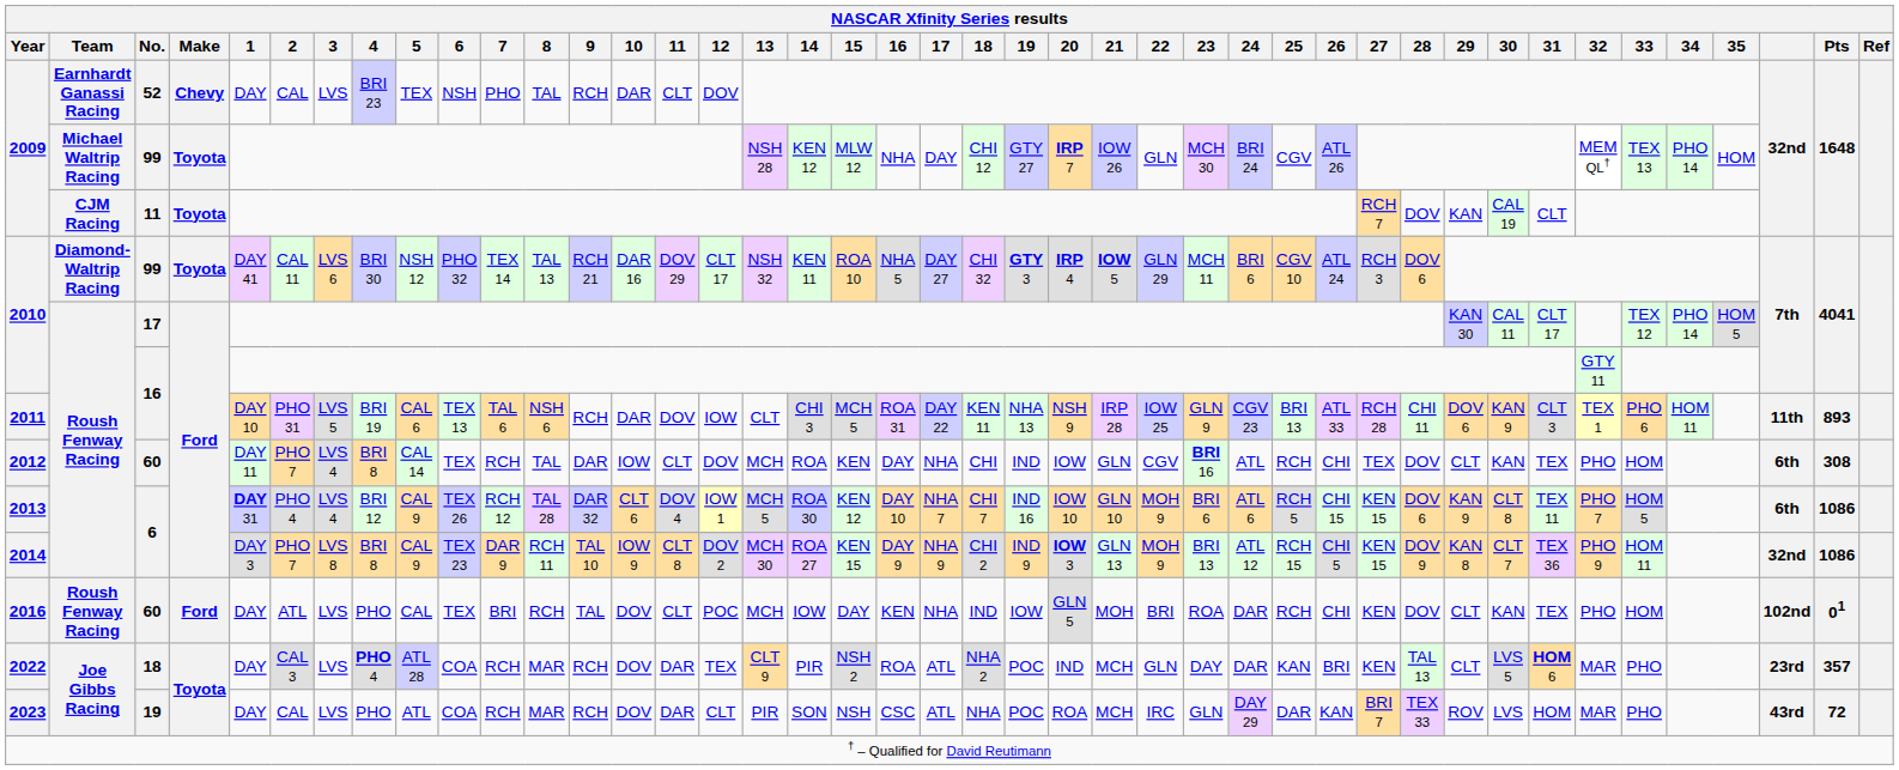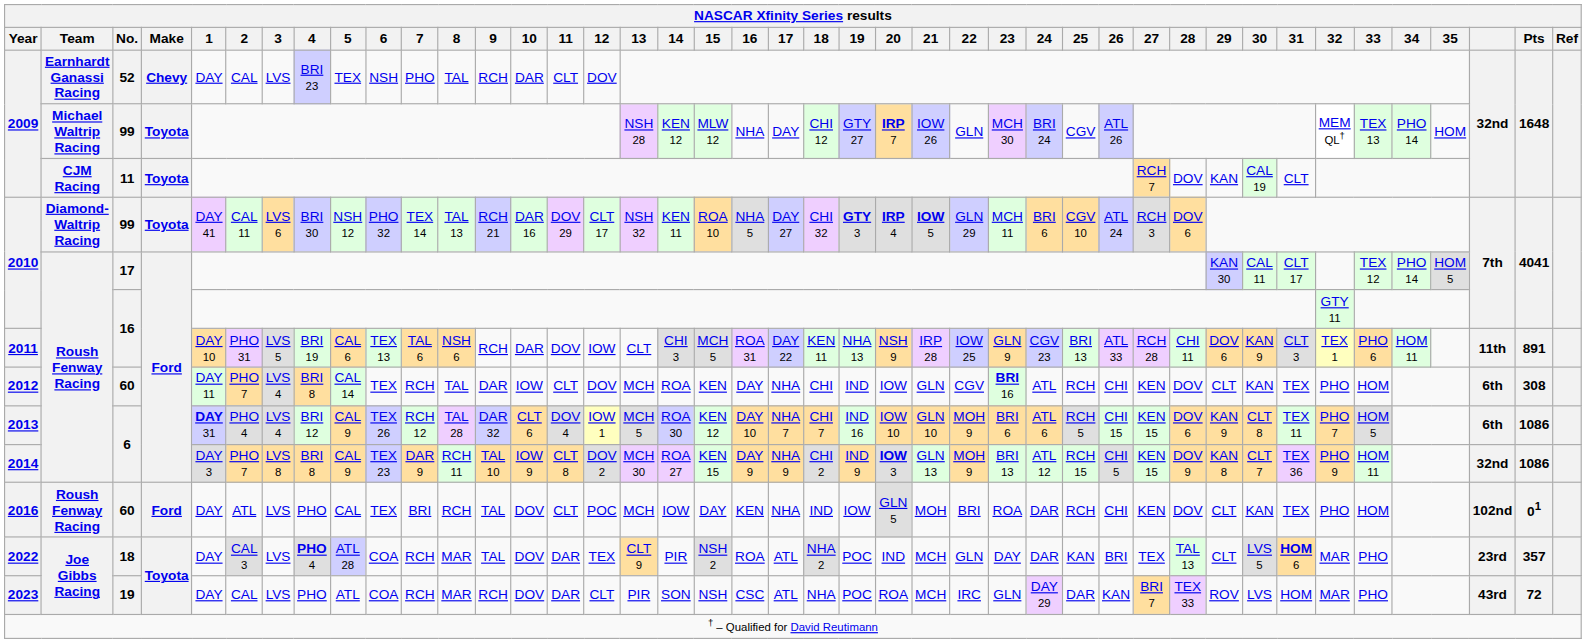 <table class="wikitable" style="text-align:center; font-size:75%">
 <tr>
 <th colspan=42><a href='#'>NASCAR Xfinity Series</a> results</th>
 </tr>
 <tr>
 <th>Year</th>
 <th>Team</th>
 <th>No.</th>
 <th>Make</th>
 <th>1</th>
 <th>2</th>
 <th>3</th>
 <th>4</th>
 <th>5</th>
 <th>6</th>
 <th>7</th>
 <th>8</th>
 <th>9</th>
 <th>10</th>
 <th>11</th>
 <th>12</th>
 <th>13</th>
 <th>14</th>
 <th>15</th>
 <th>16</th>
 <th>17</th>
 <th>18</th>
 <th>19</th>
 <th>20</th>
 <th>21</th>
 <th>22</th>
 <th>23</th>
 <th>24</th>
 <th>25</th>
 <th>26</th>
 <th>27</th>
 <th>28</th>
 <th>29</th>
 <th>30</th>
 <th>31</th>
 <th>32</th>
 <th>33</th>
 <th>34</th>
 <th>35</th>
 <th></th>
 <th>Pts</th>
 <th>Ref</th>
 </tr>
 <tr>
 <th rowspan=3><a href='#'>2009</a></th>
 <th><a href='#'>Earnhardt Ganassi Racing</a></th>
 <th>52</th>
 <th><a href='#'>Chevy</a></th>
 <td><a href='#'>DAY</a></td>
 <td><a href='#'>CAL</a></td>
 <td><a href='#'>LVS</a></td>
 <td style="background:#CFCFFF;"><a href='#'>BRI</a><br><small>23</small></td>
 <td><a href='#'>TEX</a></td>
 <td><a href='#'>NSH</a></td>
 <td><a href='#'>PHO</a></td>
 <td><a href='#'>TAL</a></td>
 <td><a href='#'>RCH</a></td>
 <td><a href='#'>DAR</a></td>
 <td><a href='#'>CLT</a></td>
 <td><a href='#'>DOV</a></td>
 <td colspan=23></td>
 <th rowspan=3>32nd</th>
 <th rowspan=3>1648</th>
 <th rowspan=3></th>
 </tr>
 <tr>
 <th><a href='#'>Michael Waltrip Racing</a></th>
 <th>99</th>
 <th><a href='#'>Toyota</a></th>
 <td colspan=12></td>
 <td style="background:#EFCFFF;"><a href='#'>NSH</a><br><small>28</small></td>
 <td style="background:#DFFFDF;"><a href='#'>KEN</a><br><small>12</small></td>
 <td style="background:#DFFFDF;"><a href='#'>MLW</a><br><small>12</small></td>
 <td><a href='#'>NHA</a></td>
 <td><a href='#'>DAY</a></td>
 <td style="background:#DFFFDF;"><a href='#'>CHI</a><br><small>12</small></td>
 <td style="background:#CFCFFF;"><a href='#'>GTY</a><br><small>27</small></td>
 <td style="background:#FFDF9F;"><strong><a href='#'>IRP</a></strong><br><small>7</small></td>
 <td style="background:#CFCFFF;"><a href='#'>IOW</a><br><small>26</small></td>
 <td><a href='#'>GLN</a></td>
 <td style="background:#EFCFFF;"><a href='#'>MCH</a><br><small>30</small></td>
 <td style="background:#CFCFFF;"><a href='#'>BRI</a><br><small>24</small></td>
 <td><a href='#'>CGV</a></td>
 <td style="background:#CFCFFF;"><a href='#'>ATL</a><br><small>26</small></td>
 <td colspan=5></td>
 <td style="background:#FFFFFF;"><a href='#'>MEM</a><br><small>QL<sup>†</sup></small></td>
 <td style="background:#DFFFDF;"><a href='#'>TEX</a><br><small>13</small></td>
 <td style="background:#DFFFDF;"><a href='#'>PHO</a><br><small>14</small></td>
 <td><a href='#'>HOM</a></td>
 </tr>
 <tr>
 <th><a href='#'>CJM Racing</a></th>
 <th>11</th>
 <th><a href='#'>Toyota</a></th>
 <td colspan=26></td>
 <td style="background:#FFDF9F;"><a href='#'>RCH</a><br><small>7</small></td>
 <td><a href='#'>DOV</a></td>
 <td><a href='#'>KAN</a></td>
 <td style="background:#DFFFDF;"><a href='#'>CAL</a><br><small>19</small></td>
 <td><a href='#'>CLT</a></td>
 <td colspan=4></td>
 </tr>
 <tr>
 <th rowspan=3><a href='#'>2010</a></th>
 <th><a href='#'>Diamond-Waltrip Racing</a></th>
 <th>99</th>
 <th><a href='#'>Toyota</a></th>
 <td style="background:#EFCFFF;"><a href='#'>DAY</a><br><small>41</small></td>
 <td style="background:#DFFFDF;"><a href='#'>CAL</a><br><small>11</small></td>
 <td style="background:#FFDF9F;"><a href='#'>LVS</a><br><small>6</small></td>
 <td style="background:#CFCFFF;"><a href='#'>BRI</a><br><small>30</small></td>
 <td style="background:#DFFFDF;"><a href='#'>NSH</a><br><small>12</small></td>
 <td style="background:#CFCFFF;"><a href='#'>PHO</a><br><small>32</small></td>
 <td style="background:#DFFFDF;"><a href='#'>TEX</a><br><small>14</small></td>
 <td style="background:#DFFFDF;"><a href='#'>TAL</a><br><small>13</small></td>
 <td style="background:#CFCFFF;"><a href='#'>RCH</a><br><small>21</small></td>
 <td style="background:#DFFFDF;"><a href='#'>DAR</a><br><small>16</small></td>
 <td style="background:#EFCFFF;"><a href='#'>DOV</a><br><small>29</small></td>
 <td style="background:#DFFFDF;"><a href='#'>CLT</a><br><small>17</small></td>
 <td style="background:#EFCFFF;"><a href='#'>NSH</a><br><small>32</small></td>
 <td style="background:#DFFFDF;"><a href='#'>KEN</a><br><small>11</small></td>
 <td style="background:#FFDF9F;"><a href='#'>ROA</a><br><small>10</small></td>
 <td style="background:#DFDFDF;"><a href='#'>NHA</a><br><small>5</small></td>
 <td style="background:#CFCFFF;"><a href='#'>DAY</a><br><small>27</small></td>
 <td style="background:#EFCFFF;"><a href='#'>CHI</a><br><small>32</small></td>
 <td style="background:#DFDFDF;"><strong><a href='#'>GTY</a></strong><br><small>3</small></td>
 <td style="background:#DFDFDF;"><strong><a href='#'>IRP</a></strong><br><small>4</small></td>
 <td style="background:#DFDFDF;"><strong><a href='#'>IOW</a></strong><br><small>5</small></td>
 <td style="background:#CFCFFF;"><a href='#'>GLN</a><br><small>29</small></td>
 <td style="background:#DFFFDF;"><a href='#'>MCH</a><br><small>11</small></td>
 <td style="background:#FFDF9F;"><a href='#'>BRI</a><br><small>6</small></td>
 <td style="background:#FFDF9F;"><a href='#'>CGV</a><br><small>10</small></td>
 <td style="background:#CFCFFF;"><a href='#'>ATL</a><br><small>24</small></td>
 <td style="background:#DFDFDF;"><a href='#'>RCH</a><br><small>3</small></td>
 <td style="background:#FFDF9F;"><a href='#'>DOV</a><br><small>6</small></td>
 <td colspan=7></td>
 <th rowspan=3>7th</th>
 <th rowspan=3>4041</th>
 <th rowspan=3></th>
 </tr>
 <tr>
 <th rowspan=6><a href='#'>Roush Fenway Racing</a></th>
 <th>17</th>
 <th rowspan=6><a href='#'>Ford</a></th>
 <td colspan=28></td>
 <td style="background:#CFCFFF;"><a href='#'>KAN</a><br><small>30</small></td>
 <td style="background:#DFFFDF;"><a href='#'>CAL</a><br><small>11</small></td>
 <td style="background:#DFFFDF;"><a href='#'>CLT</a><br><small>17</small></td>
 <td></td>
 <td style="background:#DFFFDF;"><a href='#'>TEX</a><br><small>12</small></td>
 <td style="background:#DFFFDF;"><a href='#'>PHO</a><br><small>14</small></td>
 <td style="background:#DFDFDF;"><a href='#'>HOM</a><br><small>5</small></td>
 </tr>
 <tr>
 <th rowspan=2>16</th>
 <td colspan=31></td>
 <td style="background:#DFFFDF;"><a href='#'>GTY</a><br><small>11</small></td>
 <td colspan=3></td>
 </tr>
 <tr>
 <th><a href='#'>2011</a></th>
 <td style="background:#FFDF9F;"><a href='#'>DAY</a><br><small>10</small></td>
 <td style="background:#EFCFFF;"><a href='#'>PHO</a><br><small>31</small></td>
 <td style="background:#DFDFDF;"><a href='#'>LVS</a><br><small>5</small></td>
 <td style="background:#DFFFDF;"><a href='#'>BRI</a><br><small>19</small></td>
 <td style="background:#FFDF9F;"><a href='#'>CAL</a><br><small>6</small></td>
 <td style="background:#DFFFDF;"><a href='#'>TEX</a><br><small>13</small></td>
 <td style="background:#FFDF9F;"><a href='#'>TAL</a><br><small>6</small></td>
 <td style="background:#FFDF9F;"><a href='#'>NSH</a><br><small>6</small></td>
 <td><a href='#'>RCH</a></td>
 <td><a href='#'>DAR</a></td>
 <td><a href='#'>DOV</a></td>
 <td><a href='#'>IOW</a></td>
 <td><a href='#'>CLT</a></td>
 <td style="background:#DFDFDF;"><a href='#'>CHI</a><br><small>3</small></td>
 <td style="background:#DFDFDF;"><a href='#'>MCH</a><br><small>5</small></td>
 <td style="background:#EFCFFF;"><a href='#'>ROA</a><br><small>31</small></td>
 <td style="background:#CFCFFF;"><a href='#'>DAY</a><br><small>22</small></td>
 <td style="background:#DFFFDF;"><a href='#'>KEN</a><br><small>11</small></td>
 <td style="background:#DFFFDF;"><a href='#'>NHA</a><br><small>13</small></td>
 <td style="background:#FFDF9F;"><a href='#'>NSH</a><br><small>9</small></td>
 <td style="background:#EFCFFF;"><a href='#'>IRP</a><br><small>28</small></td>
 <td style="background:#CFCFFF;"><a href='#'>IOW</a><br><small>25</small></td>
 <td style="background:#FFDF9F;"><a href='#'>GLN</a><br><small>9</small></td>
 <td style="background:#CFCFFF;"><a href='#'>CGV</a><br><small>23</small></td>
 <td style="background:#DFFFDF;"><a href='#'>BRI</a><br><small>13</small></td>
 <td style="background:#EFCFFF;"><a href='#'>ATL</a><br><small>33</small></td>
 <td style="background:#EFCFFF;"><a href='#'>RCH</a><br><small>28</small></td>
 <td style="background:#DFFFDF;"><a href='#'>CHI</a><br><small>11</small></td>
 <td style="background:#FFDF9F;"><a href='#'>DOV</a><br><small>6</small></td>
 <td style="background:#FFDF9F;"><a href='#'>KAN</a><br><small>9</small></td>
 <td style="background:#DFDFDF;"><a href='#'>CLT</a><br><small>3</small></td>
 <td style="background:#FFFFBF;"><a href='#'>TEX</a><br><small>1</small></td>
 <td style="background:#FFDF9F;"><a href='#'>PHO</a><br><small>6</small></td>
 <td style="background:#DFFFDF;"><a href='#'>HOM</a><br><small>11</small></td>
 <td></td>
 <th>11th</th>
-<th>893</th>
+<th>891</th>
 <th></th>
 </tr>
 <tr>
 <th><a href='#'>2012</a></th>
 <th>60</th>
 <td style="background:#DFFFDF;"><a href='#'>DAY</a><br><small>11</small></td>
 <td style="background:#FFDF9F;"><a href='#'>PHO</a><br><small>7</small></td>
 <td style="background:#DFDFDF;"><a href='#'>LVS</a><br><small>4</small></td>
 <td style="background:#FFDF9F;"><a href='#'>BRI</a><br><small>8</small></td>
 <td style="background:#DFFFDF;"><a href='#'>CAL</a><br><small>14</small></td>
 <td><a href='#'>TEX</a></td>
 <td><a href='#'>RCH</a></td>
 <td><a href='#'>TAL</a></td>
 <td><a href='#'>DAR</a></td>
 <td><a href='#'>IOW</a></td>
 <td><a href='#'>CLT</a></td>
 <td><a href='#'>DOV</a></td>
 <td><a href='#'>MCH</a></td>
 <td><a href='#'>ROA</a></td>
 <td><a href='#'>KEN</a></td>
 <td><a href='#'>DAY</a></td>
 <td><a href='#'>NHA</a></td>
 <td><a href='#'>CHI</a></td>
 <td><a href='#'>IND</a></td>
 <td><a href='#'>IOW</a></td>
 <td><a href='#'>GLN</a></td>
 <td><a href='#'>CGV</a></td>
 <td style="background:#DFFFDF;"><strong><a href='#'>BRI</a></strong><br><small>16</small></td>
 <td><a href='#'>ATL</a></td>
 <td><a href='#'>RCH</a></td>
 <td><a href='#'>CHI</a></td>
-<td><a href='#'>TEX</a></td>
+<td><a href='#'>KEN</a></td>
 <td><a href='#'>DOV</a></td>
 <td><a href='#'>CLT</a></td>
 <td><a href='#'>KAN</a></td>
 <td><a href='#'>TEX</a></td>
 <td><a href='#'>PHO</a></td>
 <td><a href='#'>HOM</a></td>
 <td colspan=2></td>
 <th>6th</th>
 <th>308</th>
 <th></th>
 </tr>
 <tr>
 <th><a href='#'>2013</a></th>
 <th rowspan=2>6</th>
 <td style="background:#CFCFFF;"><strong><a href='#'>DAY</a></strong><br><small>31</small></td>
 <td style="background:#DFDFDF;"><a href='#'>PHO</a><br><small>4</small></td>
 <td style="background:#DFDFDF;"><a href='#'>LVS</a><br><small>4</small></td>
 <td style="background:#DFFFDF;"><a href='#'>BRI</a><br><small>12</small></td>
 <td style="background:#FFDF9F;"><a href='#'>CAL</a><br><small>9</small></td>
 <td style="background:#CFCFFF;"><a href='#'>TEX</a><br><small>26</small></td>
 <td style="background:#DFFFDF;"><a href='#'>RCH</a><br><small>12</small></td>
 <td style="background:#EFCFFF;"><a href='#'>TAL</a><br><small>28</small></td>
 <td style="background:#CFCFFF;"><a href='#'>DAR</a><br><small>32</small></td>
 <td style="background:#FFDF9F;"><a href='#'>CLT</a><br><small>6</small></td>
 <td style="background:#DFDFDF;"><a href='#'>DOV</a><br><small>4</small></td>
 <td style="background:#FFFFBF;"><a href='#'>IOW</a><br><small>1</small></td>
 <td style="background:#DFDFDF;"><a href='#'>MCH</a><br><small>5</small></td>
 <td style="background:#CFCFFF;"><a href='#'>ROA</a><br><small>30</small></td>
 <td style="background:#DFFFDF;"><a href='#'>KEN</a><br><small>12</small></td>
 <td style="background:#FFDF9F;"><a href='#'>DAY</a><br><small>10</small></td>
 <td style="background:#FFDF9F;"><a href='#'>NHA</a><br><small>7</small></td>
 <td style="background:#FFDF9F;"><a href='#'>CHI</a><br><small>7</small></td>
 <td style="background:#DFFFDF;"><a href='#'>IND</a><br><small>16</small></td>
 <td style="background:#FFDF9F;"><a href='#'>IOW</a><br><small>10</small></td>
 <td style="background:#FFDF9F;"><a href='#'>GLN</a><br><small>10</small></td>
 <td style="background:#FFDF9F;"><a href='#'>MOH</a><br><small>9</small></td>
 <td style="background:#FFDF9F;"><a href='#'>BRI</a><br><small>6</small></td>
 <td style="background:#FFDF9F;"><a href='#'>ATL</a><br><small>6</small></td>
 <td style="background:#DFDFDF;"><a href='#'>RCH</a><br><small>5</small></td>
 <td style="background:#DFFFDF;"><a href='#'>CHI</a><br><small>15</small></td>
 <td style="background:#DFFFDF;"><a href='#'>KEN</a><br><small>15</small></td>
 <td style="background:#FFDF9F;"><a href='#'>DOV</a><br><small>6</small></td>
 <td style="background:#FFDF9F;"><a href='#'>KAN</a><br><small>9</small></td>
 <td style="background:#FFDF9F;"><a href='#'>CLT</a><br><small>8</small></td>
 <td style="background:#DFFFDF;"><a href='#'>TEX</a><br><small>11</small></td>
 <td style="background:#FFDF9F;"><a href='#'>PHO</a><br><small>7</small></td>
 <td style="background:#DFDFDF;"><a href='#'>HOM</a><br><small>5</small></td>
 <td colspan=2></td>
 <th>6th</th>
 <th>1086</th>
 <th></th>
 </tr>
 <tr>
 <th><a href='#'>2014</a></th>
 <td style="background:#DFDFDF;"><a href='#'>DAY</a><br><small>3</small></td>
 <td style="background:#FFDF9F;"><a href='#'>PHO</a><br><small>7</small></td>
 <td style="background:#FFDF9F;"><a href='#'>LVS</a><br><small>8</small></td>
 <td style="background:#FFDF9F;"><a href='#'>BRI</a><br><small>8</small></td>
 <td style="background:#FFDF9F;"><a href='#'>CAL</a><br><small>9</small></td>
 <td style="background:#CFCFFF;"><a href='#'>TEX</a><br><small>23</small></td>
 <td style="background:#FFDF9F;"><a href='#'>DAR</a><br><small>9</small></td>
 <td style="background:#DFFFDF;"><a href='#'>RCH</a><br><small>11</small></td>
 <td style="background:#FFDF9F;"><a href='#'>TAL</a><br><small>10</small></td>
 <td style="background:#FFDF9F;"><a href='#'>IOW</a><br><small>9</small></td>
 <td style="background:#FFDF9F;"><a href='#'>CLT</a><br><small>8</small></td>
 <td style="background:#DFDFDF;"><a href='#'>DOV</a><br><small>2</small></td>
 <td style="background:#EFCFFF;"><a href='#'>MCH</a><br><small>30</small></td>
 <td style="background:#EFCFFF;"><a href='#'>ROA</a><br><small>27</small></td>
 <td style="background:#DFFFDF;"><a href='#'>KEN</a><br><small>15</small></td>
 <td style="background:#FFDF9F;"><a href='#'>DAY</a><br><small>9</small></td>
 <td style="background:#FFDF9F;"><a href='#'>NHA</a><br><small>9</small></td>
 <td style="background:#DFDFDF;"><a href='#'>CHI</a><br><small>2</small></td>
 <td style="background:#FFDF9F;"><a href='#'>IND</a><br><small>9</small></td>
 <td style="background:#DFDFDF;"><strong><a href='#'>IOW</a></strong><br><small>3</small></td>
 <td style="background:#DFFFDF;"><a href='#'>GLN</a><br><small>13</small></td>
 <td style="background:#FFDF9F;"><a href='#'>MOH</a><br><small>9</small></td>
 <td style="background:#DFFFDF;"><a href='#'>BRI</a><br><small>13</small></td>
 <td style="background:#DFFFDF;"><a href='#'>ATL</a><br><small>12</small></td>
 <td style="background:#DFFFDF;"><a href='#'>RCH</a><br><small>15</small></td>
 <td style="background:#DFDFDF;"><a href='#'>CHI</a><br><small>5</small></td>
 <td style="background:#DFFFDF;"><a href='#'>KEN</a><br><small>15</small></td>
 <td style="background:#FFDF9F;"><a href='#'>DOV</a><br><small>9</small></td>
 <td style="background:#FFDF9F;"><a href='#'>KAN</a><br><small>8</small></td>
 <td style="background:#FFDF9F;"><a href='#'>CLT</a><br><small>7</small></td>
 <td style="background:#EFCFFF;"><a href='#'>TEX</a><br><small>36</small></td>
 <td style="background:#FFDF9F;"><a href='#'>PHO</a><br><small>9</small></td>
 <td style="background:#DFFFDF;"><a href='#'>HOM</a><br><small>11</small></td>
 <td colspan=2></td>
 <th>32nd</th>
 <th>1086</th>
 <th></th>
 </tr>
 <tr>
 <th><a href='#'>2016</a></th>
 <th><a href='#'>Roush Fenway Racing</a></th>
 <th>60</th>
 <th><a href='#'>Ford</a></th>
 <td><a href='#'>DAY</a></td>
 <td><a href='#'>ATL</a></td>
 <td><a href='#'>LVS</a></td>
 <td><a href='#'>PHO</a></td>
 <td><a href='#'>CAL</a></td>
 <td><a href='#'>TEX</a></td>
 <td><a href='#'>BRI</a></td>
 <td><a href='#'>RCH</a></td>
 <td><a href='#'>TAL</a></td>
 <td><a href='#'>DOV</a></td>
 <td><a href='#'>CLT</a></td>
 <td><a href='#'>POC</a></td>
 <td><a href='#'>MCH</a></td>
 <td><a href='#'>IOW</a></td>
 <td><a href='#'>DAY</a></td>
 <td><a href='#'>KEN</a></td>
 <td><a href='#'>NHA</a></td>
 <td><a href='#'>IND</a></td>
 <td><a href='#'>IOW</a></td>
 <td style="background:#DFDFDF;"><a href='#'>GLN</a><br><small>5</small></td>
 <td><a href='#'>MOH</a></td>
 <td><a href='#'>BRI</a></td>
 <td><a href='#'>ROA</a></td>
 <td><a href='#'>DAR</a></td>
 <td><a href='#'>RCH</a></td>
 <td><a href='#'>CHI</a></td>
 <td><a href='#'>KEN</a></td>
 <td><a href='#'>DOV</a></td>
 <td><a href='#'>CLT</a></td>
 <td><a href='#'>KAN</a></td>
 <td><a href='#'>TEX</a></td>
 <td><a href='#'>PHO</a></td>
 <td><a href='#'>HOM</a></td>
 <td colspan=2></td>
 <th>102nd</th>
 <th>0<sup>1</sup></th>
 <th></th>
 </tr>
 <tr>
 <th><a href='#'>2022</a></th>
 <th rowspan=2><a href='#'>Joe Gibbs Racing</a></th>
 <th>18</th>
 <th rowspan=2><a href='#'>Toyota</a></th>
 <td><a href='#'>DAY</a></td>
 <td style="background:#DFDFDF;"><a href='#'>CAL</a><br><small>3</small></td>
 <td><a href='#'>LVS</a></td>
 <td style="background:#DFDFDF;"><strong><a href='#'>PHO</a></strong><br><small>4</small></td>
 <td style="background:#CFCFFF;"><a href='#'>ATL</a><br><small>28</small></td>
 <td><a href='#'>COA</a></td>
 <td><a href='#'>RCH</a></td>
 <td><a href='#'>MAR</a></td>
-<td><a href='#'>RCH</a></td>
+<td><a href='#'>TAL</a></td>
 <td><a href='#'>DOV</a></td>
 <td><a href='#'>DAR</a></td>
 <td><a href='#'>TEX</a></td>
 <td style="background:#FFDF9F;"><a href='#'>CLT</a><br><small>9</small></td>
 <td><a href='#'>PIR</a></td>
 <td style="background:#DFDFDF;"><a href='#'>NSH</a><br><small>2</small></td>
 <td><a href='#'>ROA</a></td>
 <td><a href='#'>ATL</a></td>
 <td style="background:#DFDFDF;"><a href='#'>NHA</a><br><small>2</small></td>
 <td><a href='#'>POC</a></td>
 <td><a href='#'>IND</a></td>
 <td><a href='#'>MCH</a></td>
 <td><a href='#'>GLN</a></td>
 <td><a href='#'>DAY</a></td>
 <td><a href='#'>DAR</a></td>
 <td><a href='#'>KAN</a></td>
 <td><a href='#'>BRI</a></td>
-<td><a href='#'>KEN</a></td>
+<td><a href='#'>TEX</a></td>
 <td style="background:#DFFFDF;"><a href='#'>TAL</a><br><small>13</small></td>
 <td><a href='#'>CLT</a></td>
 <td style="background:#DFDFDF;"><a href='#'>LVS</a><br><small>5</small></td>
 <td style="background:#FFDF9F;"><strong><a href='#'>HOM</a></strong><br><small>6</small></td>
 <td><a href='#'>MAR</a></td>
 <td><a href='#'>PHO</a></td>
 <td colspan=2></td>
 <th>23rd</th>
 <th>357</th>
 <th></th>
 </tr>
 <tr>
 <th><a href='#'>2023</a></th>
 <th>19</th>
 <td><a href='#'>DAY</a></td>
 <td><a href='#'>CAL</a></td>
 <td><a href='#'>LVS</a></td>
 <td><a href='#'>PHO</a></td>
 <td><a href='#'>ATL</a></td>
 <td><a href='#'>COA</a></td>
 <td><a href='#'>RCH</a></td>
 <td><a href='#'>MAR</a></td>
 <td><a href='#'>RCH</a></td>
 <td><a href='#'>DOV</a></td>
 <td><a href='#'>DAR</a></td>
 <td><a href='#'>CLT</a></td>
 <td><a href='#'>PIR</a></td>
 <td><a href='#'>SON</a></td>
 <td><a href='#'>NSH</a></td>
 <td><a href='#'>CSC</a></td>
 <td><a href='#'>ATL</a></td>
 <td><a href='#'>NHA</a></td>
 <td><a href='#'>POC</a></td>
 <td><a href='#'>ROA</a></td>
 <td><a href='#'>MCH</a></td>
 <td><a href='#'>IRC</a></td>
 <td><a href='#'>GLN</a></td>
 <td style="background:#EFCFFF;"><a href='#'>DAY</a><br><small>29</small></td>
 <td><a href='#'>DAR</a></td>
 <td><a href='#'>KAN</a></td>
 <td style="background:#FFDF9F;"><a href='#'>BRI</a><br><small>7</small></td>
 <td style="background:#EFCFFF;"><a href='#'>TEX</a><br><small>33</small></td>
 <td><a href='#'>ROV</a></td>
 <td><a href='#'>LVS</a></td>
 <td><a href='#'>HOM</a></td>
 <td><a href='#'>MAR</a></td>
 <td><a href='#'>PHO</a></td>
 <td colspan=2></td>
 <th>43rd</th>
 <th>72</th>
 <th></th>
 </tr>
 <tr>
 <td colspan=43><small><sup>†</sup> – Qualified for <a href='#'>David Reutimann</a></small></td>
 </tr>
 </table>
